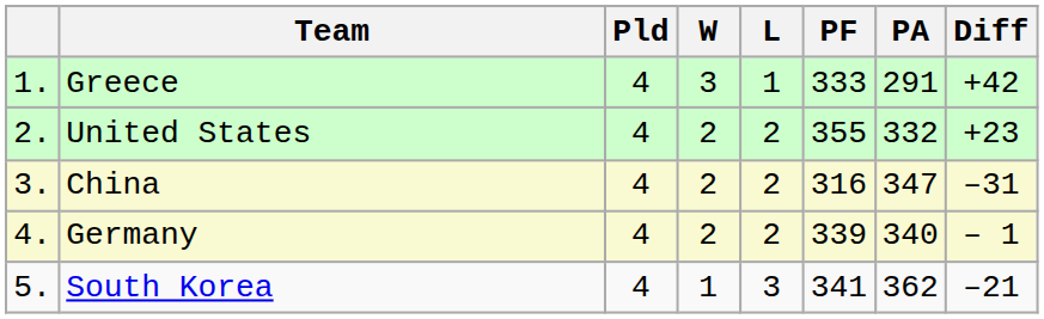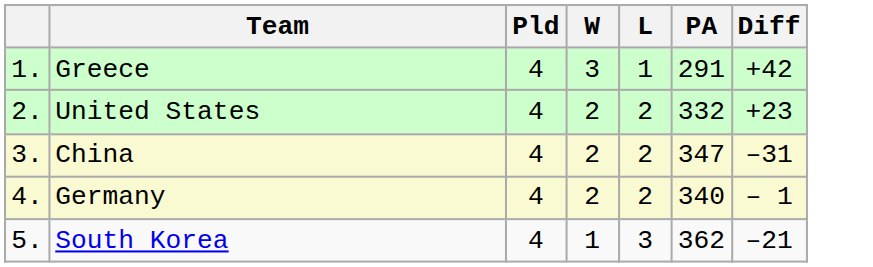 <table class="wikitable" style="text-align:center">
 <tr>
 <th width=15></th>
 <th width=220>Team</th>
 <th width=20>Pld</th>
 <th width=20>W</th>
 <th width=20>L</th>
-<th width=20>PF</th>
 <th width=20>PA</th>
 <th width=30>Diff</th>
 </tr>
 <tr style="background-color:#ccffcc;" |>
 <td>1.</td>
 <td align=left> Greece</td>
 <td>4</td>
 <td>3</td>
 <td>1</td>
-<td>333</td>
 <td>291</td>
 <td>+42</td>
 </tr>
 <tr style="background-color:#ccffcc;" |>
 <td>2.</td>
 <td align=left> United States</td>
 <td>4</td>
 <td>2</td>
 <td>2</td>
-<td>355</td>
 <td>332</td>
 <td>+23</td>
 </tr>
 <tr style="background-color:#fafad2;" |>
 <td>3.</td>
 <td align=left> China</td>
 <td>4</td>
 <td>2</td>
 <td>2</td>
-<td>316</td>
 <td>347</td>
 <td>–31</td>
 </tr>
 <tr style="background-color:#fafad2;" |>
 <td>4.</td>
 <td align=left> Germany</td>
 <td>4</td>
 <td>2</td>
 <td>2</td>
-<td>339</td>
 <td>340</td>
 <td>– 1</td>
 </tr>
 <tr>
 <td>5.</td>
 <td align=left> <a href='#'>South Korea</a></td>
 <td>4</td>
 <td>1</td>
 <td>3</td>
-<td>341</td>
 <td>362</td>
 <td>–21</td>
 </tr>
 </table>
